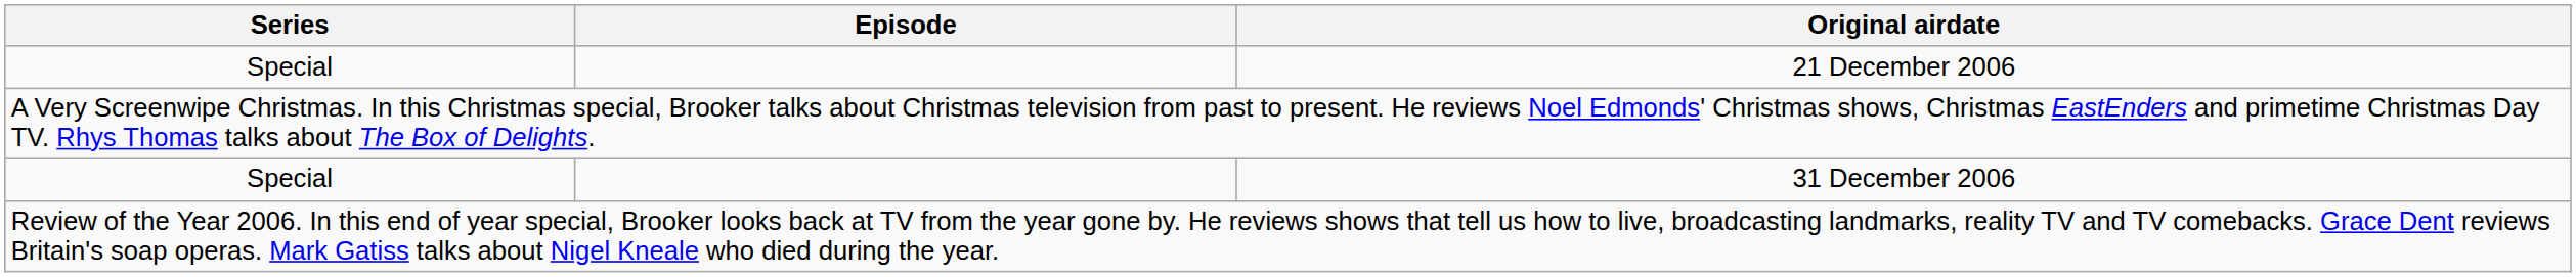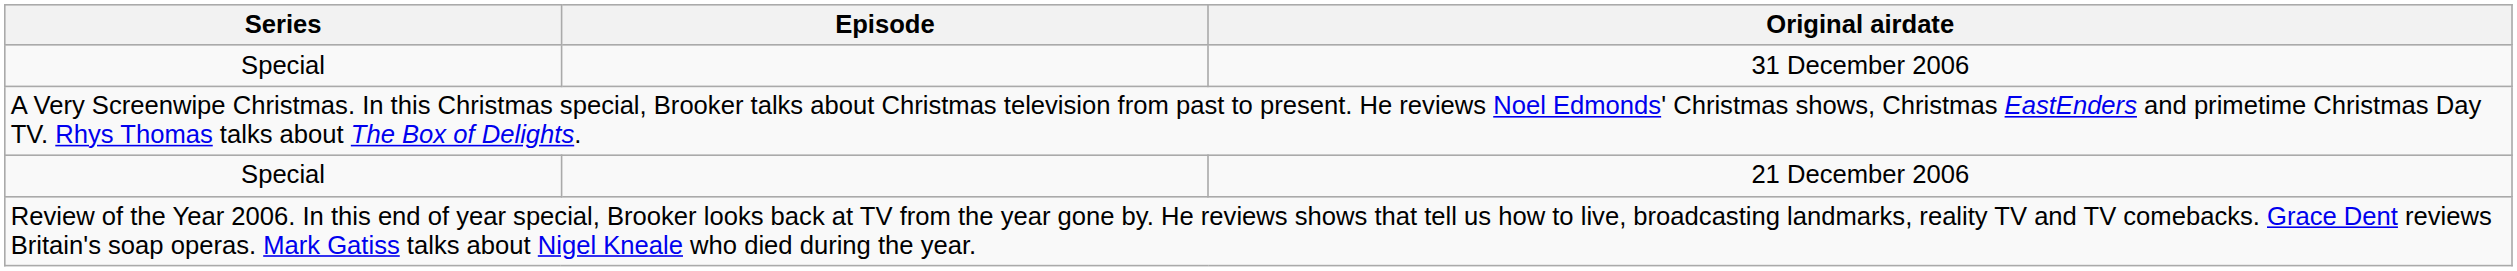 <table class="wikitable" style="text-align:center">
 <tr>
 <th>Series</th>
 <th>Episode</th>
 <th>Original airdate</th>
 </tr>
 <tr>
 <td>Special</td>
 <td></td>
-<td>21 December 2006</td>
+<td>31 December 2006</td>
 </tr>
 <tr>
 <td colspan="3" align="left">A Very Screenwipe Christmas. In this Christmas special, Brooker talks about Christmas television from past to present. He reviews <a href='#'>Noel Edmonds</a>' Christmas shows, Christmas <em><a href='#'>EastEnders</a></em> and primetime Christmas Day TV. <a href='#'>Rhys Thomas</a> talks about <em><a href='#'>The Box of Delights</a></em>.</td>
 </tr>
 <tr>
 <td>Special</td>
 <td></td>
-<td>31 December 2006</td>
+<td>21 December 2006</td>
 </tr>
 <tr>
 <td colspan="3" align="left">Review of the Year 2006. In this end of year special, Brooker looks back at TV from the year gone by. He reviews shows that tell us how to live, broadcasting landmarks, reality TV and TV comebacks. <a href='#'>Grace Dent</a> reviews Britain's soap operas. <a href='#'>Mark Gatiss</a> talks about <a href='#'>Nigel Kneale</a> who died during the year.</td>
 </tr>
 </table>
